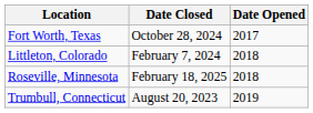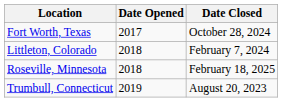 <table class="wikitable">
 <tr>
 <th>Location</th>
+<th>Date Opened</th>
 <th>Date Closed</th>
-<th>Date Opened</th>
 </tr>
 <tr>
 <td><a href='#'>Fort Worth, Texas</a></td>
+<td>2017</td>
 <td>October 28, 2024</td>
-<td>2017</td>
 </tr>
 <tr>
 <td><a href='#'>Littleton, Colorado</a></td>
+<td>2018</td>
 <td>February 7, 2024</td>
-<td>2018</td>
 </tr>
 <tr>
 <td><a href='#'>Roseville, Minnesota</a></td>
+<td>2018</td>
 <td>February 18, 2025</td>
-<td>2018</td>
 </tr>
 <tr>
 <td><a href='#'>Trumbull, Connecticut</a></td>
+<td>2019</td>
 <td>August 20, 2023</td>
-<td>2019</td>
 </tr>
 </table>
